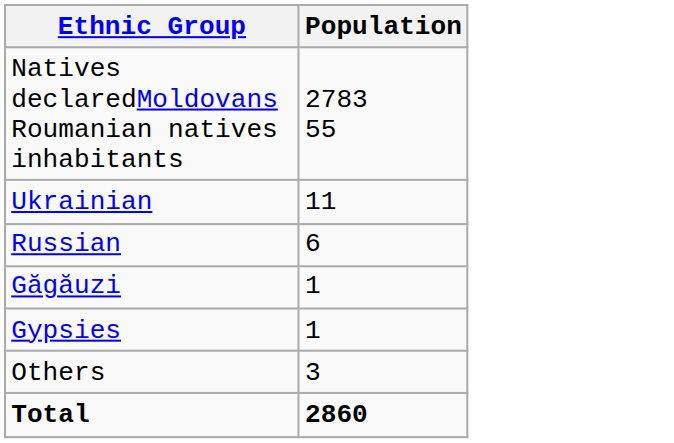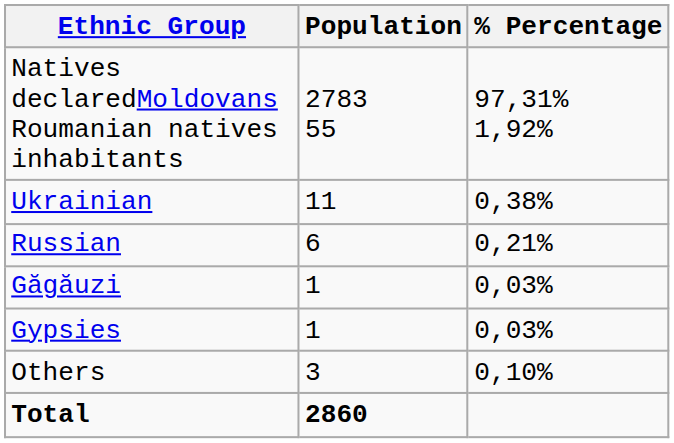 <table class="wikitable sortable">
 <tr>
 <th style="width:140px;"><a href='#'>Ethnic Group</a></th>
 <th>Population</th>
+<th>% Percentage</th>
 </tr>
 <tr>
 <td>Natives declared<a href='#'>Moldovans</a><br>Roumanian natives inhabitants</td>
 <td>2783<br>55</td>
+<td>97,31%<br>1,92%</td>
 </tr>
 <tr>
 <td><a href='#'>Ukrainian</a></td>
 <td>11</td>
+<td>0,38%</td>
 </tr>
 <tr>
 <td><a href='#'>Russian</a></td>
 <td>6</td>
+<td>0,21%</td>
 </tr>
 <tr>
 <td><a href='#'>Găgăuzi</a></td>
 <td>1</td>
+<td>0,03%</td>
 </tr>
 <tr>
 <td><a href='#'>Gypsies</a></td>
 <td>1</td>
+<td>0,03%</td>
 </tr>
 <tr>
 <td>Others</td>
 <td>3</td>
+<td>0,10%</td>
 </tr>
 <tr>
 <td><strong>Total</strong></td>
 <td><strong>2860</strong></td>
+<td></td>
 </tr>
 </table>
